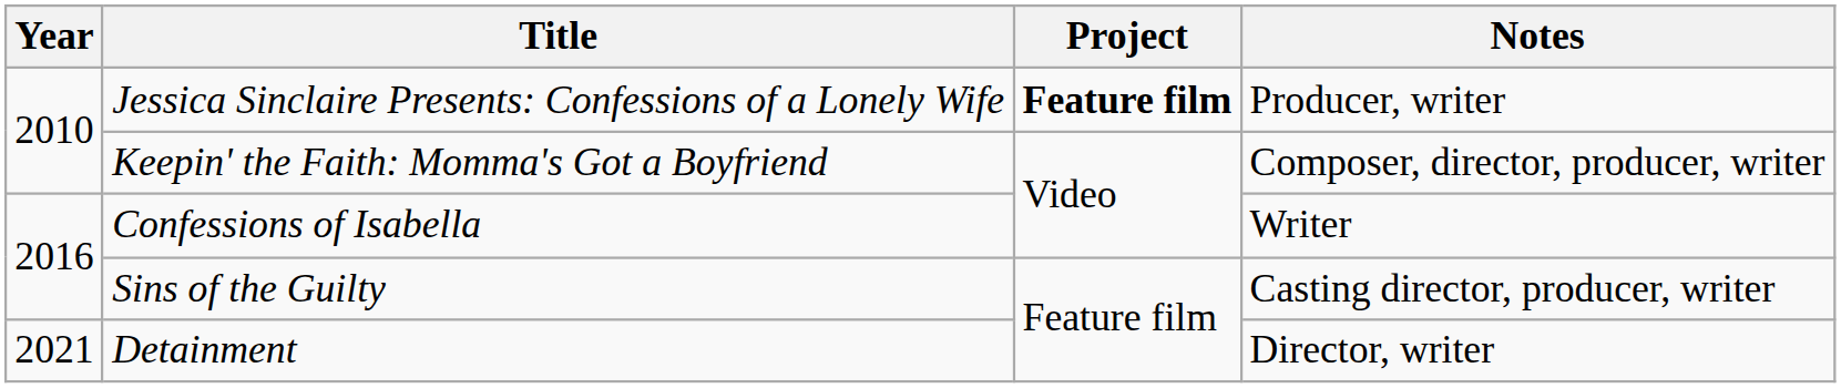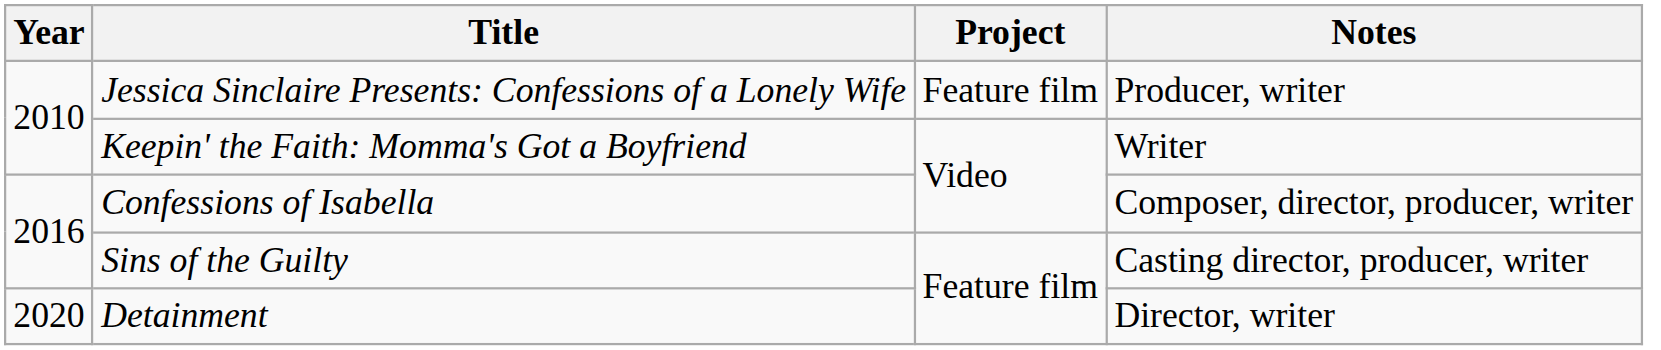 <table class="wikitable sortable">
 <tr>
 <th>Year</th>
 <th>Title</th>
 <th>Project</th>
 <th class="unsortable">Notes</th>
 </tr>
 <tr>
 <td rowspan=2>2010</td>
 <td><em>Jessica Sinclaire Presents: Confessions of a Lonely Wife</em></td>
-<td><strong>Feature film</strong></td>
+<td>Feature film</td>
 <td>Producer, writer</td>
 </tr>
 <tr>
 <td><em>Keepin' the Faith: Momma's Got a Boyfriend</em></td>
 <td rowspan=2>Video</td>
-<td>Composer, director, producer, writer</td>
+<td>Writer</td>
 </tr>
 <tr>
 <td rowspan=2>2016</td>
 <td><em>Confessions of Isabella</em></td>
-<td>Writer</td>
+<td>Composer, director, producer, writer</td>
 </tr>
 <tr>
 <td><em>Sins of the Guilty</em></td>
 <td rowspan=2>Feature film</td>
 <td>Casting director, producer, writer</td>
 </tr>
 <tr>
-<td>2021</td>
+<td>2020</td>
 <td><em>Detainment</em></td>
 <td>Director, writer</td>
 </tr>
 </table>
